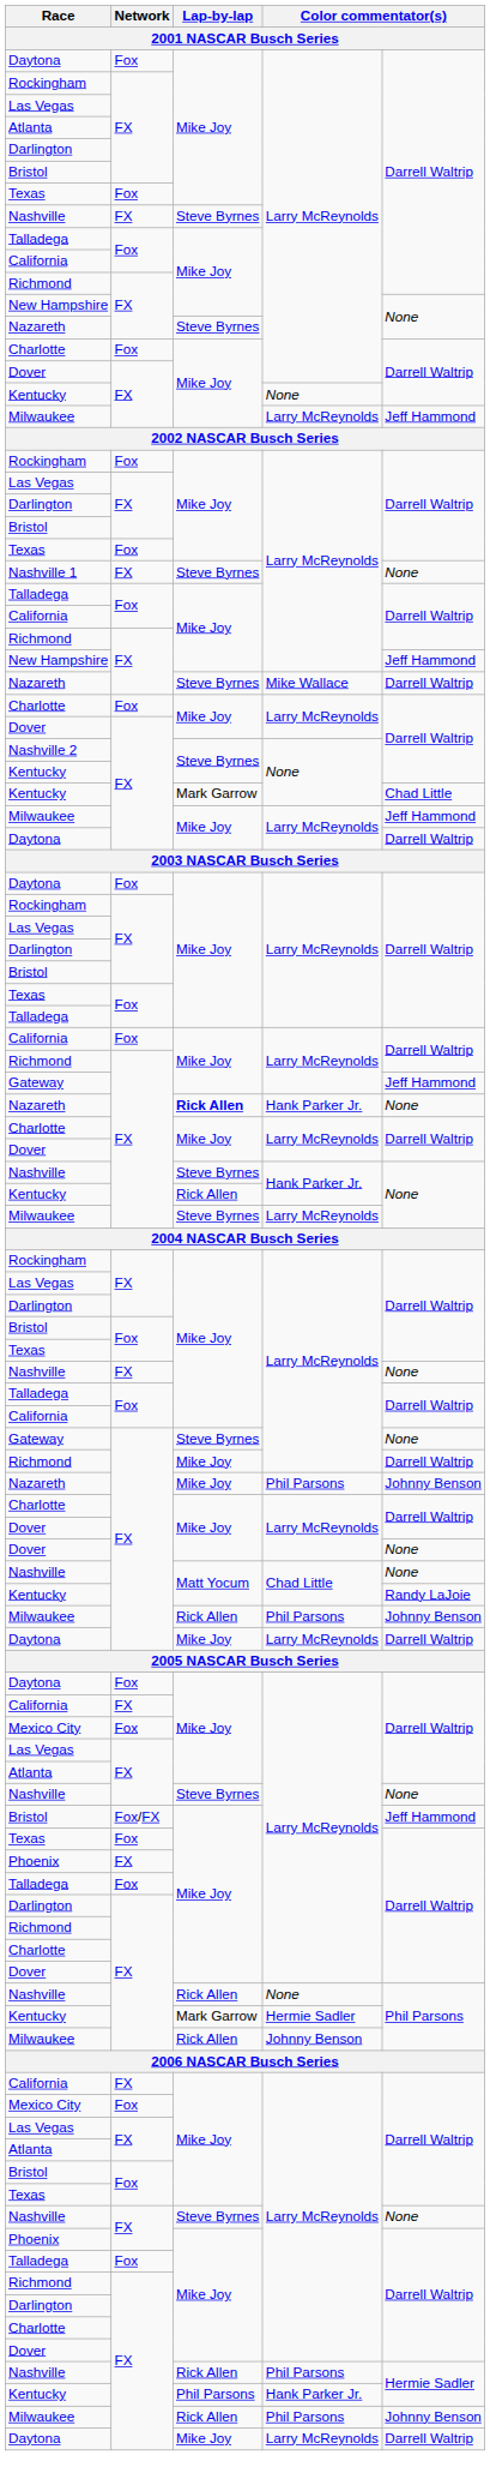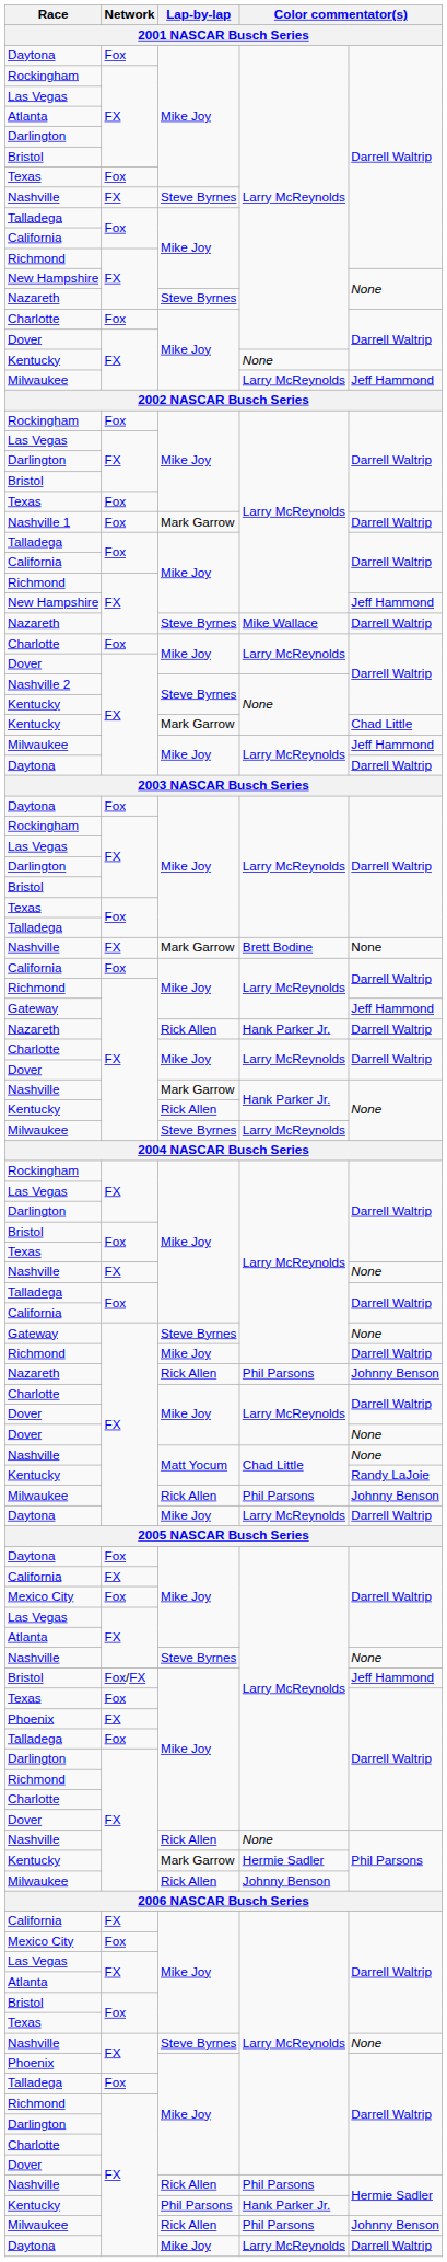 <table class="wikitable">
 <tr>
 <th>Race</th>
 <th>Network</th>
 <th><a href='#'>Lap-by-lap</a></th>
 <th colspan=2><a href='#'>Color commentator(s)</a></th>
 </tr>
 <tr>
 <th colspan=5><a href='#'>2001 NASCAR Busch Series</a></th>
 </tr>
 <tr>
 <td><a href='#'>Daytona</a></td>
 <td><a href='#'>Fox</a></td>
 <td rowspan=7><a href='#'>Mike Joy</a></td>
 <td rowspan=15><a href='#'>Larry McReynolds</a></td>
 <td rowspan=11><a href='#'>Darrell Waltrip</a></td>
 </tr>
 <tr>
 <td><a href='#'>Rockingham</a></td>
 <td rowspan=5><a href='#'>FX</a></td>
 </tr>
 <tr>
 <td><a href='#'>Las Vegas</a></td>
 </tr>
 <tr>
 <td><a href='#'>Atlanta</a></td>
 </tr>
 <tr>
 <td><a href='#'>Darlington</a></td>
 </tr>
 <tr>
 <td><a href='#'>Bristol</a></td>
 </tr>
 <tr>
 <td><a href='#'>Texas</a></td>
 <td><a href='#'>Fox</a></td>
 </tr>
 <tr>
 <td><a href='#'>Nashville</a></td>
 <td><a href='#'>FX</a></td>
 <td><a href='#'>Steve Byrnes</a></td>
 </tr>
 <tr>
 <td><a href='#'>Talladega</a></td>
 <td rowspan=2><a href='#'>Fox</a></td>
 <td rowspan=4><a href='#'>Mike Joy</a></td>
 </tr>
 <tr>
 <td><a href='#'>California</a></td>
 </tr>
 <tr>
 <td><a href='#'>Richmond</a></td>
 <td rowspan=3><a href='#'>FX</a></td>
 </tr>
 <tr>
 <td><a href='#'>New Hampshire</a></td>
 <td rowspan=2><em>None</em></td>
 </tr>
 <tr>
 <td><a href='#'>Nazareth</a></td>
 <td><a href='#'>Steve Byrnes</a></td>
 </tr>
 <tr>
 <td><a href='#'>Charlotte</a></td>
 <td><a href='#'>Fox</a></td>
 <td rowspan=4><a href='#'>Mike Joy</a></td>
 <td rowspan=3><a href='#'>Darrell Waltrip</a></td>
 </tr>
 <tr>
 <td><a href='#'>Dover</a></td>
 <td rowspan=3><a href='#'>FX</a></td>
 </tr>
 <tr>
 <td><a href='#'>Kentucky</a></td>
 <td><em>None</em></td>
 </tr>
 <tr>
 <td><a href='#'>Milwaukee</a></td>
 <td><a href='#'>Larry McReynolds</a></td>
 <td><a href='#'>Jeff Hammond</a></td>
 </tr>
 <tr>
 <th colspan=5><a href='#'>2002 NASCAR Busch Series</a></th>
 </tr>
 <tr>
 <td><a href='#'>Rockingham</a></td>
 <td><a href='#'>Fox</a></td>
 <td rowspan=5><a href='#'>Mike Joy</a></td>
 <td rowspan=10><a href='#'>Larry McReynolds</a></td>
 <td rowspan=5><a href='#'>Darrell Waltrip</a></td>
 </tr>
 <tr>
 <td><a href='#'>Las Vegas</a></td>
 <td rowspan=3><a href='#'>FX</a></td>
 </tr>
 <tr>
 <td><a href='#'>Darlington</a></td>
 </tr>
 <tr>
 <td><a href='#'>Bristol</a></td>
 </tr>
 <tr>
 <td><a href='#'>Texas</a></td>
 <td><a href='#'>Fox</a></td>
 </tr>
 <tr>
 <td><a href='#'>Nashville 1</a></td>
-<td><a href='#'>FX</a></td>
-<td><a href='#'>Steve Byrnes</a></td>
-<td><em>None</em></td>
+<td><a href='#'>Fox</a></td>
+<td>Mark Garrow</td>
+<td><a href='#'>Darrell Waltrip</a></td>
 </tr>
 <tr>
 <td><a href='#'>Talladega</a></td>
 <td rowspan=2><a href='#'>Fox</a></td>
 <td rowspan=4><a href='#'>Mike Joy</a></td>
 <td rowspan=3><a href='#'>Darrell Waltrip</a></td>
 </tr>
 <tr>
 <td><a href='#'>California</a></td>
 </tr>
 <tr>
 <td><a href='#'>Richmond</a></td>
 <td rowspan=3><a href='#'>FX</a></td>
 </tr>
 <tr>
 <td><a href='#'>New Hampshire</a></td>
 <td><a href='#'>Jeff Hammond</a></td>
 </tr>
 <tr>
 <td><a href='#'>Nazareth</a></td>
 <td><a href='#'>Steve Byrnes</a></td>
 <td><a href='#'>Mike Wallace</a></td>
 <td><a href='#'>Darrell Waltrip</a></td>
 </tr>
 <tr>
 <td><a href='#'>Charlotte</a></td>
 <td><a href='#'>Fox</a></td>
 <td rowspan=2><a href='#'>Mike Joy</a></td>
 <td rowspan=2><a href='#'>Larry McReynolds</a></td>
 <td rowspan=4><a href='#'>Darrell Waltrip</a></td>
 </tr>
 <tr>
 <td><a href='#'>Dover</a></td>
 <td rowspan=6><a href='#'>FX</a></td>
 </tr>
 <tr>
 <td><a href='#'>Nashville 2</a></td>
 <td rowspan=2><a href='#'>Steve Byrnes</a></td>
 <td rowspan=3><em>None</em></td>
 </tr>
 <tr>
 <td><a href='#'>Kentucky</a></td>
 </tr>
 <tr>
 <td><a href='#'>Kentucky</a></td>
 <td>Mark Garrow</td>
 <td><a href='#'>Chad Little</a></td>
 </tr>
 <tr>
 <td><a href='#'>Milwaukee</a></td>
 <td rowspan=2><a href='#'>Mike Joy</a></td>
 <td rowspan=2><a href='#'>Larry McReynolds</a></td>
 <td><a href='#'>Jeff Hammond</a></td>
 </tr>
 <tr>
 <td><a href='#'>Daytona</a></td>
 <td><a href='#'>Darrell Waltrip</a></td>
 </tr>
 <tr>
 <th colspan=5><a href='#'>2003 NASCAR Busch Series</a></th>
 </tr>
 <tr>
 <td><a href='#'>Daytona</a></td>
 <td><a href='#'>Fox</a></td>
 <td rowspan=7><a href='#'>Mike Joy</a></td>
 <td rowspan=7><a href='#'>Larry McReynolds</a></td>
 <td rowspan=7><a href='#'>Darrell Waltrip</a></td>
 </tr>
 <tr>
 <td><a href='#'>Rockingham</a></td>
 <td rowspan=4><a href='#'>FX</a></td>
 </tr>
 <tr>
 <td><a href='#'>Las Vegas</a></td>
 </tr>
 <tr>
 <td><a href='#'>Darlington</a></td>
 </tr>
 <tr>
 <td><a href='#'>Bristol</a></td>
 </tr>
 <tr>
 <td><a href='#'>Texas</a></td>
 <td rowspan=2><a href='#'>Fox</a></td>
 </tr>
 <tr>
 <td><a href='#'>Talladega</a></td>
 </tr>
 <tr>
+<td><a href='#'>Nashville</a></td>
+<td><a href='#'>FX</a></td>
+<td>Mark Garrow</td>
+<td><a href='#'>Brett Bodine</a></td>
+<td>None</td>
+</tr>
+<tr>
 <td><a href='#'>California</a></td>
 <td><a href='#'>Fox</a></td>
 <td rowspan=3><a href='#'>Mike Joy</a></td>
 <td rowspan=3><a href='#'>Larry McReynolds</a></td>
 <td rowspan=2><a href='#'>Darrell Waltrip</a></td>
 </tr>
 <tr>
 <td><a href='#'>Richmond</a></td>
 <td rowspan=8><a href='#'>FX</a></td>
 </tr>
 <tr>
 <td><a href='#'>Gateway</a></td>
 <td><a href='#'>Jeff Hammond</a></td>
 </tr>
 <tr>
 <td><a href='#'>Nazareth</a></td>
-<td><strong><a href='#'>Rick Allen</a></strong></td>
+<td><a href='#'>Rick Allen</a></td>
 <td><a href='#'>Hank Parker Jr.</a></td>
-<td><em>None</em></td>
+<td><a href='#'>Darrell Waltrip</a></td>
 </tr>
 <tr>
 <td><a href='#'>Charlotte</a></td>
 <td rowspan=2><a href='#'>Mike Joy</a></td>
 <td rowspan=2><a href='#'>Larry McReynolds</a></td>
 <td rowspan=2><a href='#'>Darrell Waltrip</a></td>
 </tr>
 <tr>
 <td><a href='#'>Dover</a></td>
 </tr>
 <tr>
 <td><a href='#'>Nashville</a></td>
-<td><a href='#'>Steve Byrnes</a></td>
+<td>Mark Garrow</td>
 <td rowspan=2><a href='#'>Hank Parker Jr.</a></td>
 <td rowspan=3><em>None</em></td>
 </tr>
 <tr>
 <td><a href='#'>Kentucky</a></td>
 <td><a href='#'>Rick Allen</a></td>
 </tr>
 <tr>
 <td><a href='#'>Milwaukee</a></td>
 <td><a href='#'>Steve Byrnes</a></td>
 <td><a href='#'>Larry McReynolds</a></td>
 </tr>
 <tr>
 <th colspan=5><a href='#'>2004 NASCAR Busch Series</a></th>
 </tr>
 <tr>
 <td><a href='#'>Rockingham</a></td>
 <td rowspan=3><a href='#'>FX</a></td>
 <td rowspan=8><a href='#'>Mike Joy</a></td>
 <td rowspan=10><a href='#'>Larry McReynolds</a></td>
 <td rowspan=5><a href='#'>Darrell Waltrip</a></td>
 </tr>
 <tr>
 <td><a href='#'>Las Vegas</a></td>
 </tr>
 <tr>
 <td><a href='#'>Darlington</a></td>
 </tr>
 <tr>
 <td><a href='#'>Bristol</a></td>
 <td rowspan=2><a href='#'>Fox</a></td>
 </tr>
 <tr>
 <td><a href='#'>Texas</a></td>
 </tr>
 <tr>
 <td><a href='#'>Nashville</a></td>
 <td><a href='#'>FX</a></td>
 <td><em>None</em></td>
 </tr>
 <tr>
 <td><a href='#'>Talladega</a></td>
 <td rowspan=2><a href='#'>Fox</a></td>
 <td rowspan=2><a href='#'>Darrell Waltrip</a></td>
 </tr>
 <tr>
 <td><a href='#'>California</a></td>
 </tr>
 <tr>
 <td><a href='#'>Gateway</a></td>
 <td rowspan=10><a href='#'>FX</a></td>
 <td><a href='#'>Steve Byrnes</a></td>
 <td><em>None</em></td>
 </tr>
 <tr>
 <td><a href='#'>Richmond</a></td>
 <td><a href='#'>Mike Joy</a></td>
 <td><a href='#'>Darrell Waltrip</a></td>
 </tr>
 <tr>
 <td><a href='#'>Nazareth</a></td>
-<td><a href='#'>Mike Joy</a></td>
+<td><a href='#'>Rick Allen</a></td>
 <td><a href='#'>Phil Parsons</a></td>
 <td><a href='#'>Johnny Benson</a></td>
 </tr>
 <tr>
 <td><a href='#'>Charlotte</a></td>
 <td rowspan=3><a href='#'>Mike Joy</a></td>
 <td rowspan=3><a href='#'>Larry McReynolds</a></td>
 <td rowspan=2><a href='#'>Darrell Waltrip</a></td>
 </tr>
 <tr>
 <td><a href='#'>Dover</a></td>
 </tr>
 <tr>
 <td><a href='#'>Dover</a></td>
 <td><em>None</em></td>
 </tr>
 <tr>
 <td><a href='#'>Nashville</a></td>
 <td rowspan=2><a href='#'>Matt Yocum</a></td>
 <td rowspan=2><a href='#'>Chad Little</a></td>
 <td><em>None</em></td>
 </tr>
 <tr>
 <td><a href='#'>Kentucky</a></td>
 <td><a href='#'>Randy LaJoie</a></td>
 </tr>
 <tr>
 <td><a href='#'>Milwaukee</a></td>
 <td><a href='#'>Rick Allen</a></td>
 <td><a href='#'>Phil Parsons</a></td>
 <td><a href='#'>Johnny Benson</a></td>
 </tr>
 <tr>
 <td><a href='#'>Daytona</a></td>
 <td><a href='#'>Mike Joy</a></td>
 <td><a href='#'>Larry McReynolds</a></td>
 <td><a href='#'>Darrell Waltrip</a></td>
 </tr>
 <tr>
 <th colspan=5><a href='#'>2005 NASCAR Busch Series</a></th>
 </tr>
 <tr>
 <td><a href='#'>Daytona</a></td>
 <td><a href='#'>Fox</a></td>
 <td rowspan=5><a href='#'>Mike Joy</a></td>
 <td rowspan=14><a href='#'>Larry McReynolds</a></td>
 <td rowspan=5><a href='#'>Darrell Waltrip</a></td>
 </tr>
 <tr>
 <td><a href='#'>California</a></td>
 <td><a href='#'>FX</a></td>
 </tr>
 <tr>
 <td><a href='#'>Mexico City</a></td>
 <td><a href='#'>Fox</a></td>
 </tr>
 <tr>
 <td><a href='#'>Las Vegas</a></td>
 <td rowspan=3><a href='#'>FX</a></td>
 </tr>
 <tr>
 <td><a href='#'>Atlanta</a></td>
 </tr>
 <tr>
 <td><a href='#'>Nashville</a></td>
 <td><a href='#'>Steve Byrnes</a></td>
 <td><em>None</em></td>
 </tr>
 <tr>
 <td><a href='#'>Bristol</a></td>
 <td><a href='#'>Fox</a>/<a href='#'>FX</a></td>
 <td rowspan=8><a href='#'>Mike Joy</a></td>
 <td><a href='#'>Jeff Hammond</a></td>
 </tr>
 <tr>
 <td><a href='#'>Texas</a></td>
 <td><a href='#'>Fox</a></td>
 <td rowspan=7><a href='#'>Darrell Waltrip</a></td>
 </tr>
 <tr>
 <td><a href='#'>Phoenix</a></td>
 <td><a href='#'>FX</a></td>
 </tr>
 <tr>
 <td><a href='#'>Talladega</a></td>
 <td><a href='#'>Fox</a></td>
 </tr>
 <tr>
 <td><a href='#'>Darlington</a></td>
 <td rowspan=7><a href='#'>FX</a></td>
 </tr>
 <tr>
 <td><a href='#'>Richmond</a></td>
 </tr>
 <tr>
 <td><a href='#'>Charlotte</a></td>
 </tr>
 <tr>
 <td><a href='#'>Dover</a></td>
 </tr>
 <tr>
 <td><a href='#'>Nashville</a></td>
 <td><a href='#'>Rick Allen</a></td>
 <td><em>None</em></td>
 <td rowspan=3><a href='#'>Phil Parsons</a></td>
 </tr>
 <tr>
 <td><a href='#'>Kentucky</a></td>
 <td>Mark Garrow</td>
 <td><a href='#'>Hermie Sadler</a></td>
 </tr>
 <tr>
 <td><a href='#'>Milwaukee</a></td>
 <td><a href='#'>Rick Allen</a></td>
 <td><a href='#'>Johnny Benson</a></td>
 </tr>
 <tr>
 <th colspan=5><a href='#'>2006 NASCAR Busch Series</a></th>
 </tr>
 <tr>
 <td><a href='#'>California</a></td>
 <td><a href='#'>FX</a></td>
 <td rowspan=6><a href='#'>Mike Joy</a></td>
 <td rowspan=13><a href='#'>Larry McReynolds</a></td>
 <td rowspan=6><a href='#'>Darrell Waltrip</a></td>
 </tr>
 <tr>
 <td><a href='#'>Mexico City</a></td>
 <td><a href='#'>Fox</a></td>
 </tr>
 <tr>
 <td><a href='#'>Las Vegas</a></td>
 <td rowspan=2><a href='#'>FX</a></td>
 </tr>
 <tr>
 <td><a href='#'>Atlanta</a></td>
 </tr>
 <tr>
 <td><a href='#'>Bristol</a></td>
 <td rowspan=2><a href='#'>Fox</a></td>
 </tr>
 <tr>
 <td><a href='#'>Texas</a></td>
 </tr>
 <tr>
 <td><a href='#'>Nashville</a></td>
 <td rowspan=2><a href='#'>FX</a></td>
 <td><a href='#'>Steve Byrnes</a></td>
 <td><em>None</em></td>
 </tr>
 <tr>
 <td><a href='#'>Phoenix</a></td>
 <td rowspan=6><a href='#'>Mike Joy</a></td>
 <td rowspan=6><a href='#'>Darrell Waltrip</a></td>
 </tr>
 <tr>
 <td><a href='#'>Talladega</a></td>
 <td><a href='#'>Fox</a></td>
 </tr>
 <tr>
 <td><a href='#'>Richmond</a></td>
 <td rowspan=8><a href='#'>FX</a></td>
 </tr>
 <tr>
 <td><a href='#'>Darlington</a></td>
 </tr>
 <tr>
 <td><a href='#'>Charlotte</a></td>
 </tr>
 <tr>
 <td><a href='#'>Dover</a></td>
 </tr>
 <tr>
 <td><a href='#'>Nashville</a></td>
 <td><a href='#'>Rick Allen</a></td>
 <td><a href='#'>Phil Parsons</a></td>
 <td rowspan=2><a href='#'>Hermie Sadler</a></td>
 </tr>
 <tr>
 <td><a href='#'>Kentucky</a></td>
 <td><a href='#'>Phil Parsons</a></td>
 <td><a href='#'>Hank Parker Jr.</a></td>
 </tr>
 <tr>
 <td><a href='#'>Milwaukee</a></td>
 <td><a href='#'>Rick Allen</a></td>
 <td><a href='#'>Phil Parsons</a></td>
 <td><a href='#'>Johnny Benson</a></td>
 </tr>
 <tr>
 <td><a href='#'>Daytona</a></td>
 <td><a href='#'>Mike Joy</a></td>
 <td><a href='#'>Larry McReynolds</a></td>
 <td><a href='#'>Darrell Waltrip</a></td>
 </tr>
 </table>
